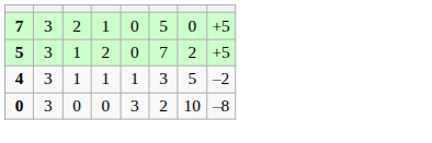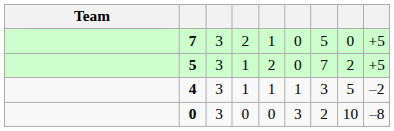 <table class="wikitable" style="text-align:center">
 <tr>
+<th width="175">Team</th>
 <th width="20"></th>
 <th width="20"></th>
 <th width="20"></th>
 <th width="20"></th>
 <th width="20"></th>
 <th width="20"></th>
 <th width="20"></th>
 <th width="20"></th>
 </tr>
 <tr bgcolor=#CCFFCC>
+<td align=left></td>
 <td><strong>7</strong></td>
 <td>3</td>
 <td>2</td>
 <td>1</td>
 <td>0</td>
 <td>5</td>
 <td>0</td>
 <td>+5</td>
 </tr>
 <tr bgcolor=#CCFFCC>
+<td align=left></td>
 <td><strong>5</strong></td>
 <td>3</td>
 <td>1</td>
 <td>2</td>
 <td>0</td>
 <td>7</td>
 <td>2</td>
 <td>+5</td>
 </tr>
 <tr>
+<td align=left></td>
 <td><strong>4</strong></td>
 <td>3</td>
 <td>1</td>
 <td>1</td>
 <td>1</td>
 <td>3</td>
 <td>5</td>
 <td>–2</td>
 </tr>
 <tr>
+<td align=left></td>
 <td><strong>0</strong></td>
 <td>3</td>
 <td>0</td>
 <td>0</td>
 <td>3</td>
 <td>2</td>
 <td>10</td>
 <td>–8</td>
 </tr>
 </table>
